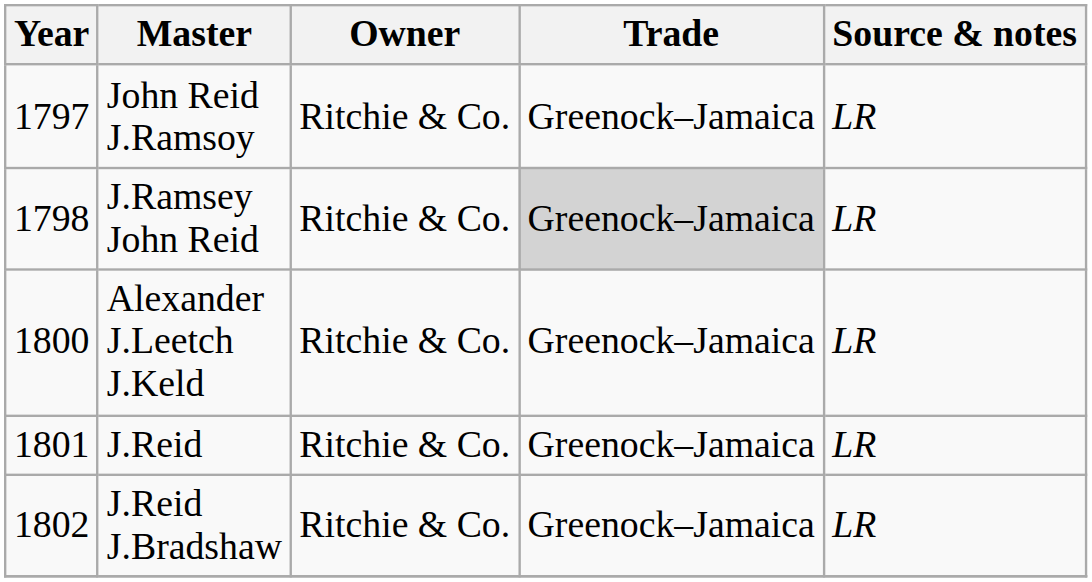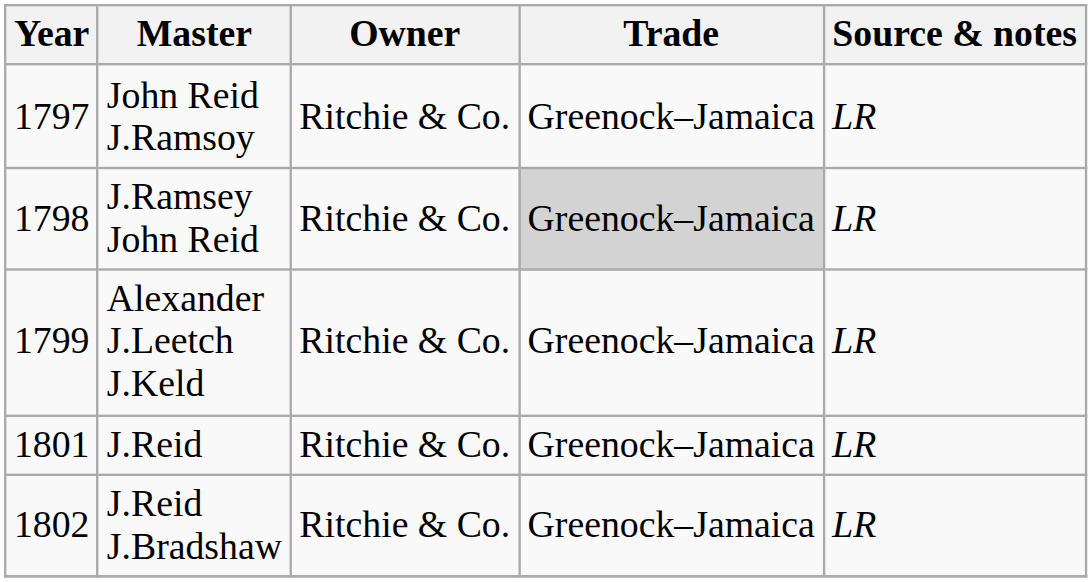 <table class=" wikitable">
 <tr>
 <th>Year</th>
 <th>Master</th>
 <th>Owner</th>
 <th>Trade</th>
 <th>Source & notes</th>
 </tr>
 <tr>
 <td>1797</td>
 <td>John Reid<br>J.Ramsoy</td>
 <td>Ritchie & Co.</td>
 <td>Greenock–Jamaica</td>
 <td><em>LR</em></td>
 </tr>
 <tr>
 <td>1798</td>
 <td>J.Ramsey<br>John Reid</td>
 <td>Ritchie & Co.</td>
 <td style="background: lightgrey;">Greenock–Jamaica</td>
 <td><em>LR</em></td>
 </tr>
 <tr>
-<td>1800</td>
+<td>1799</td>
 <td>Alexander<br>J.Leetch<br>J.Keld</td>
 <td>Ritchie & Co.</td>
 <td>Greenock–Jamaica</td>
 <td><em>LR</em></td>
 </tr>
 <tr>
 <td>1801</td>
 <td>J.Reid</td>
 <td>Ritchie & Co.</td>
 <td>Greenock–Jamaica</td>
 <td><em>LR</em></td>
 </tr>
 <tr>
 <td>1802</td>
 <td>J.Reid<br>J.Bradshaw</td>
 <td>Ritchie & Co.</td>
 <td>Greenock–Jamaica</td>
 <td><em>LR</em></td>
 </tr>
 <tr>
 </tr>
 </table>
